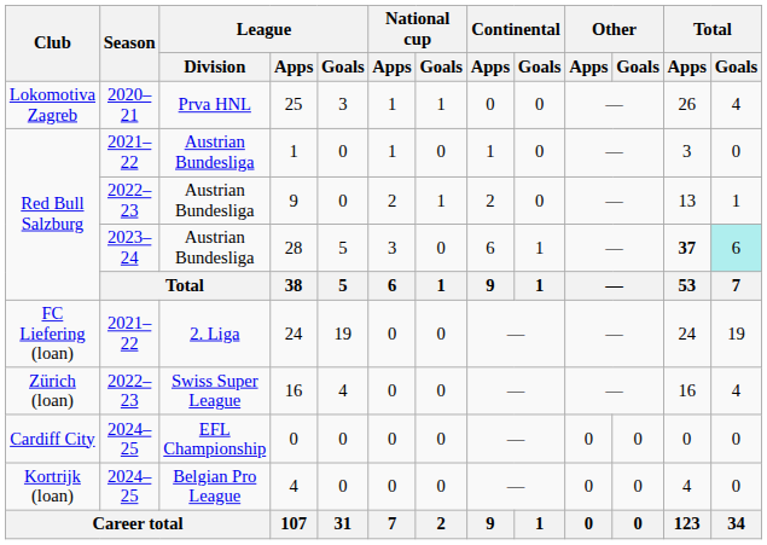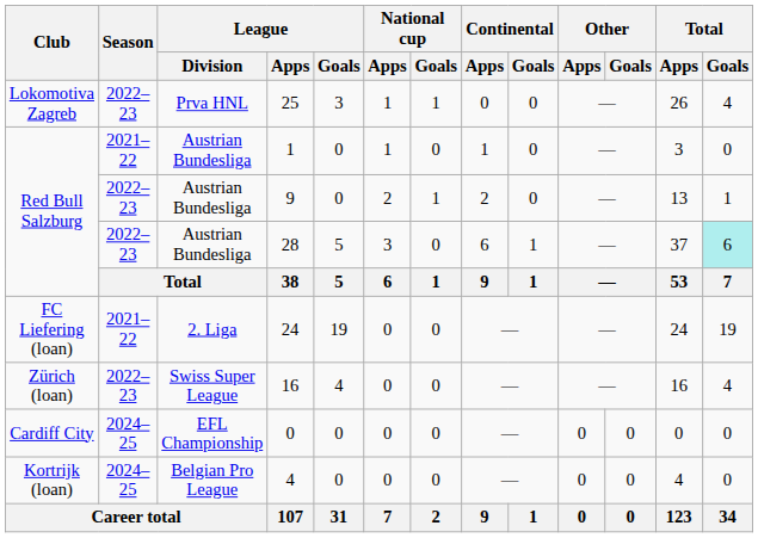 <table class="wikitable" style="text-align: center">
 <tr>
 <th rowspan="2">Club</th>
 <th rowspan="2">Season</th>
 <th colspan="3">League</th>
 <th colspan="2">National cup</th>
 <th colspan="2">Continental</th>
 <th colspan="2">Other</th>
 <th colspan="2">Total</th>
 </tr>
 <tr>
 <th>Division</th>
 <th>Apps</th>
 <th>Goals</th>
 <th>Apps</th>
 <th>Goals</th>
 <th>Apps</th>
 <th>Goals</th>
 <th>Apps</th>
 <th>Goals</th>
 <th>Apps</th>
 <th>Goals</th>
 </tr>
 <tr>
 <td><a href='#'>Lokomotiva Zagreb</a></td>
-<td><a href='#'>2020–21</a></td>
+<td><a href='#'>2022–23</a></td>
 <td><a href='#'>Prva HNL</a></td>
 <td>25</td>
 <td>3</td>
 <td>1</td>
 <td>1</td>
 <td>0</td>
 <td>0</td>
 <td colspan="2">—</td>
 <td>26</td>
 <td>4</td>
 </tr>
 <tr>
 <td rowspan="4"><a href='#'>Red Bull Salzburg</a></td>
 <td><a href='#'>2021–22</a></td>
 <td><a href='#'>Austrian Bundesliga</a></td>
 <td>1</td>
 <td>0</td>
 <td>1</td>
 <td>0</td>
 <td>1</td>
 <td>0</td>
 <td colspan="2">—</td>
 <td>3</td>
 <td>0</td>
 </tr>
 <tr>
 <td><a href='#'>2022–23</a></td>
 <td>Austrian Bundesliga</td>
 <td>9</td>
 <td>0</td>
 <td>2</td>
 <td>1</td>
 <td>2</td>
 <td>0</td>
 <td colspan="2">—</td>
 <td>13</td>
 <td>1</td>
 </tr>
 <tr>
-<td><a href='#'>2023–24</a></td>
+<td><a href='#'>2022–23</a></td>
 <td>Austrian Bundesliga</td>
 <td>28</td>
 <td>5</td>
 <td>3</td>
 <td>0</td>
 <td>6</td>
 <td>1</td>
 <td colspan="2">—</td>
-<td><strong>37</strong></td>
+<td>37</td>
 <td style="background: paleturquoise;">6</td>
 </tr>
 <tr>
 <th colspan=2>Total</th>
 <th>38</th>
 <th>5</th>
 <th>6</th>
 <th>1</th>
 <th>9</th>
 <th>1</th>
 <th colspan="2">—</th>
 <th>53</th>
 <th>7</th>
 </tr>
 <tr>
 <td><a href='#'>FC Liefering</a> (loan)</td>
 <td><a href='#'>2021–22</a></td>
 <td><a href='#'>2. Liga</a></td>
 <td>24</td>
 <td>19</td>
 <td>0</td>
 <td>0</td>
 <td colspan="2">—</td>
 <td colspan="2">—</td>
 <td>24</td>
 <td>19</td>
 </tr>
 <tr>
 <td><a href='#'>Zürich</a> (loan)</td>
 <td><a href='#'>2022–23</a></td>
 <td><a href='#'>Swiss Super League</a></td>
 <td>16</td>
 <td>4</td>
 <td>0</td>
 <td>0</td>
 <td colspan="2">—</td>
 <td colspan="2">—</td>
 <td>16</td>
 <td>4</td>
 </tr>
 <tr>
 <td><a href='#'>Cardiff City</a></td>
 <td><a href='#'>2024–25</a></td>
 <td><a href='#'>EFL Championship</a></td>
 <td>0</td>
 <td>0</td>
 <td>0</td>
 <td>0</td>
 <td colspan="2">—</td>
 <td>0</td>
 <td>0</td>
 <td>0</td>
 <td>0</td>
 </tr>
 <tr>
 <td><a href='#'>Kortrijk</a> (loan)</td>
 <td><a href='#'>2024–25</a></td>
 <td><a href='#'>Belgian Pro League</a></td>
 <td>4</td>
 <td>0</td>
 <td>0</td>
 <td>0</td>
 <td colspan="2">—</td>
 <td>0</td>
 <td>0</td>
 <td>4</td>
 <td>0</td>
 </tr>
 <tr>
 <th colspan="3">Career total</th>
 <th>107</th>
 <th>31</th>
 <th>7</th>
 <th>2</th>
 <th>9</th>
 <th>1</th>
 <th>0</th>
 <th>0</th>
 <th>123</th>
 <th>34</th>
 </tr>
 </table>
